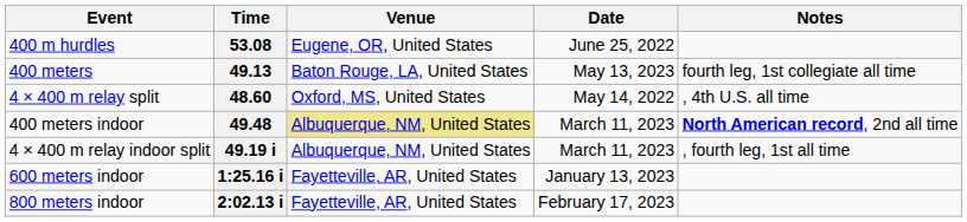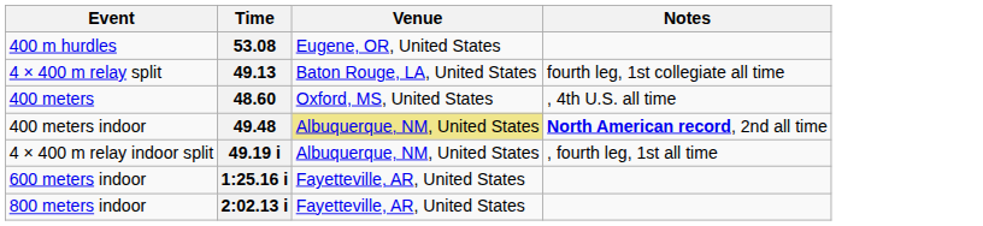 <table class="wikitable plainrowheaders">
 <tr>
 <th scope="col">Event</th>
 <th scope="col">Time</th>
 <th scope="col">Venue</th>
-<th scope="col">Date</th>
 <th scope="col">Notes</th>
 </tr>
 <tr>
 <td><a href='#'>400 m hurdles</a></td>
 <th scope="row" style="text-align:center;">53.08</th>
 <td><a href='#'>Eugene, OR</a>, United States</td>
-<td align=right>June 25, 2022</td>
 <td></td>
 </tr>
 <tr>
-<td><a href='#'>400 meters</a></td>
+<td><a href='#'>4 × 400 m relay</a> split</td>
 <th scope="row" style="text-align:center;">49.13</th>
 <td><a href='#'>Baton Rouge, LA</a>, United States</td>
-<td align=right>May 13, 2023</td>
 <td>fourth leg, 1st collegiate all time</td>
 </tr>
 <tr>
-<td><a href='#'>4 × 400 m relay</a> split</td>
+<td><a href='#'>400 meters</a></td>
 <th scope="row" style="text-align:center;">48.60</th>
 <td><a href='#'>Oxford, MS</a>, United States</td>
-<td align=right>May 14, 2022</td>
 <td><a href='#'></a>, 4th U.S. all time</td>
 </tr>
 <tr>
 <td>400 meters indoor</td>
 <th scope="row" style="text-align:center;">49.48 </th>
 <td style="background: khaki;"><a href='#'>Albuquerque, NM</a>, United States</td>
-<td align=right>March 11, 2023</td>
 <td> <a href='#'></a> <strong><a href='#'>North American record</a></strong>, 2nd all time</td>
 </tr>
 <tr>
 <td>4 × 400 m relay indoor split</td>
 <th scope="row" style="text-align:center;">49.19 i</th>
 <td><a href='#'>Albuquerque, NM</a>, United States</td>
-<td align=right>March 11, 2023</td>
 <td>, fourth leg, 1st all time</td>
 </tr>
 <tr>
 <td><a href='#'>600 meters</a> indoor</td>
 <th scope="row" style="text-align:center;">1:25.16 i</th>
 <td><a href='#'>Fayetteville, AR</a>, United States</td>
-<td align=right>January 13, 2023</td>
 <td><a href='#'></a></td>
 </tr>
 <tr>
 <td><a href='#'>800 meters</a> indoor</td>
 <th scope="row" style="text-align:center;">2:02.13 i</th>
 <td><a href='#'>Fayetteville, AR</a>, United States</td>
-<td align=right>February 17, 2023</td>
 <td></td>
 </tr>
 </table>
